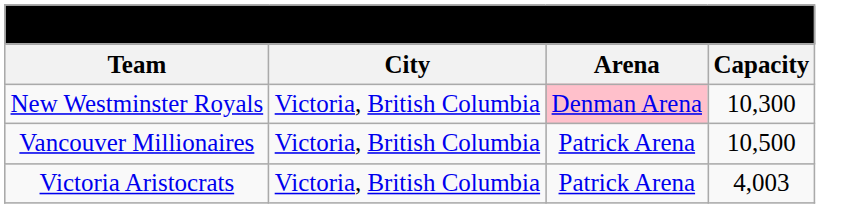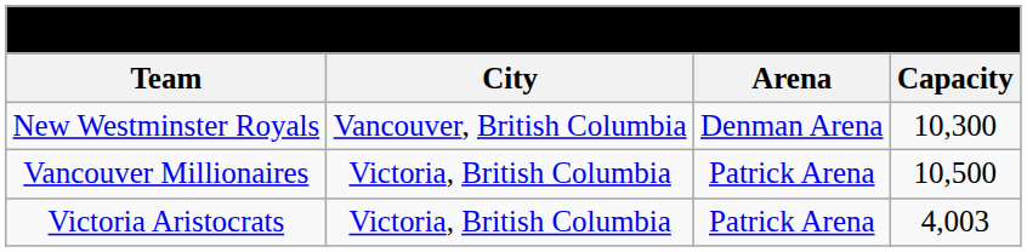 <table class="wikitable" style="width:auto; text-align:center;">
 <tr>
 <td bgcolor="#000000" align="center" colspan="6"><strong><span>1913–14 Pacific Coast Hockey Association</span></strong></td>
 </tr>
 <tr>
 <th>Team</th>
 <th>City</th>
 <th>Arena</th>
 <th>Capacity</th>
 </tr>
 <tr>
 <td><a href='#'>New Westminster Royals</a></td>
-<td><a href='#'>Victoria</a>, <a href='#'>British Columbia</a></td>
-<td style="background: pink;"><a href='#'>Denman Arena</a></td>
+<td><a href='#'>Vancouver</a>, <a href='#'>British Columbia</a></td>
+<td><a href='#'>Denman Arena</a></td>
 <td>10,300</td>
 </tr>
 <tr>
 <td><a href='#'>Vancouver Millionaires</a></td>
 <td><a href='#'>Victoria</a>, <a href='#'>British Columbia</a></td>
 <td><a href='#'>Patrick Arena</a></td>
 <td>10,500</td>
 </tr>
 <tr>
 <td><a href='#'>Victoria Aristocrats</a></td>
 <td><a href='#'>Victoria</a>, <a href='#'>British Columbia</a></td>
 <td><a href='#'>Patrick Arena</a></td>
 <td>4,003</td>
 </tr>
 </table>
